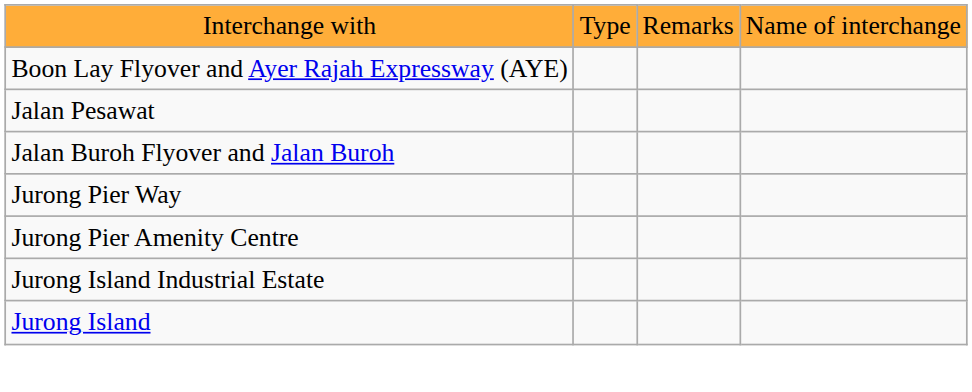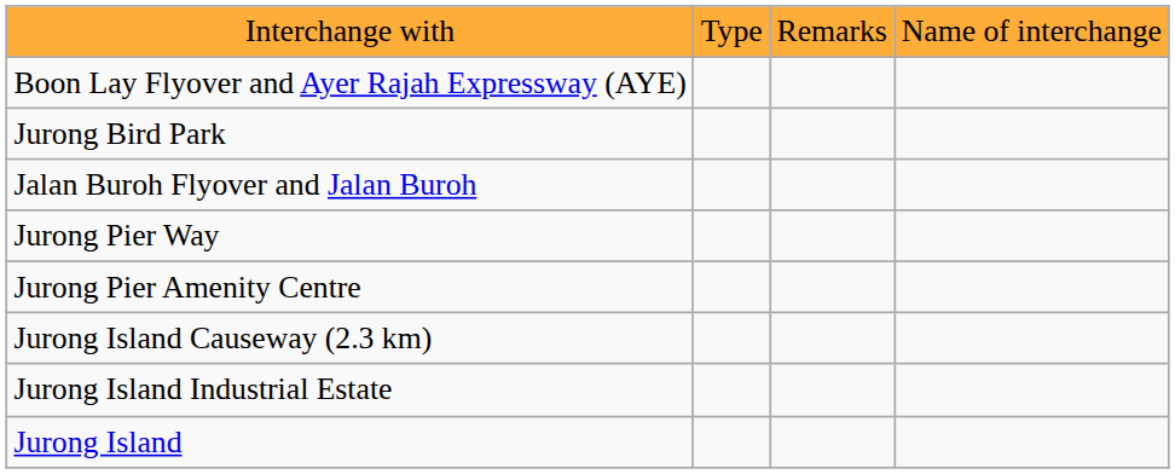 <table class="wikitable" style="margin-left: 1em; margin-bottom: 1em; color: black; border-collapse: collapse; font-size: 95%">
 <tr align="center" bgcolor="#FFDEAD1C39BB" style="color: magnolia">
 <td>Interchange with</td>
 <td>Type</td>
 <td>Remarks</td>
 <td>Name of interchange</td>
 </tr>
 <tr>
 <td>Boon Lay Flyover and <a href='#'>Ayer Rajah Expressway</a> (AYE)</td>
 <td></td>
 <td></td>
 <td></td>
 </tr>
 <tr>
-<td>Jalan Pesawat</td>
+<td>Jurong Bird Park</td>
 <td></td>
 <td></td>
 <td></td>
 </tr>
 <tr>
 <td>Jalan Buroh Flyover and <a href='#'>Jalan Buroh</a></td>
 <td></td>
 <td></td>
 <td></td>
 </tr>
 <tr>
 <td>Jurong Pier Way</td>
 <td></td>
 <td></td>
 <td></td>
 </tr>
 <tr>
 <td>Jurong Pier Amenity Centre</td>
 <td></td>
 <td></td>
 <td></td>
 </tr>
 <tr>
+<td>Jurong Island Causeway (2.3 km)</td>
+<td></td>
+<td></td>
+<td></td>
+</tr>
+<tr>
 <td>Jurong Island Industrial Estate</td>
 <td></td>
 <td></td>
 <td></td>
 </tr>
 <tr>
 <td><a href='#'>Jurong Island</a></td>
 <td></td>
 <td></td>
 <td></td>
 </tr>
 </table>
